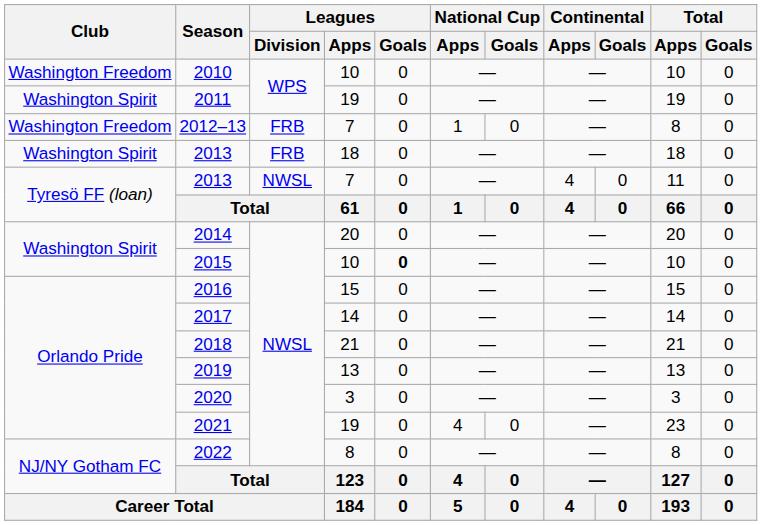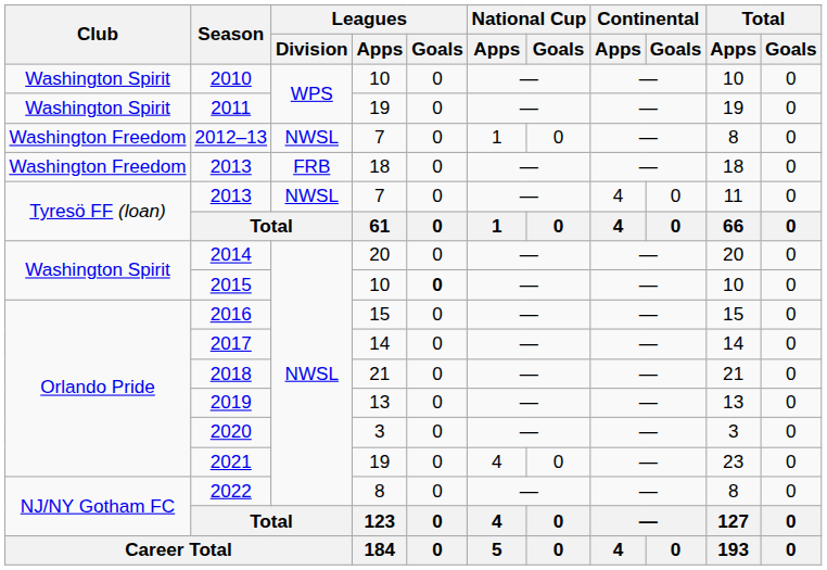 <table class="wikitable" style="text-align: center">
 <tr>
 <th rowspan="2">Club</th>
 <th rowspan="2">Season</th>
 <th colspan="3">Leagues</th>
 <th colspan="2">National Cup</th>
 <th colspan="2">Continental</th>
 <th colspan="2">Total</th>
 </tr>
 <tr>
 <th>Division</th>
 <th>Apps</th>
 <th>Goals</th>
 <th>Apps</th>
 <th>Goals</th>
 <th>Apps</th>
 <th>Goals</th>
 <th>Apps</th>
 <th>Goals</th>
 </tr>
 <tr>
-<td><a href='#'>Washington Freedom</a></td>
+<td><a href='#'>Washington Spirit</a></td>
 <td><a href='#'>2010</a></td>
 <td rowspan="2"><a href='#'>WPS</a></td>
 <td>10</td>
 <td>0</td>
 <td colspan="2">—</td>
 <td colspan="2">—</td>
 <td>10</td>
 <td>0</td>
 </tr>
 <tr>
 <td><a href='#'>Washington Spirit</a></td>
 <td><a href='#'>2011</a></td>
 <td>19</td>
 <td>0</td>
 <td colspan="2">—</td>
 <td colspan="2">—</td>
 <td>19</td>
 <td>0</td>
 </tr>
 <tr>
 <td><a href='#'>Washington Freedom</a></td>
 <td><a href='#'>2012–13</a></td>
-<td><a href='#'>FRB</a></td>
+<td><a href='#'>NWSL</a></td>
 <td>7</td>
 <td>0</td>
 <td>1</td>
 <td>0</td>
 <td colspan="2">—</td>
 <td>8</td>
 <td>0</td>
 </tr>
 <tr>
-<td><a href='#'>Washington Spirit</a></td>
+<td><a href='#'>Washington Freedom</a></td>
 <td><a href='#'>2013</a></td>
 <td><a href='#'>FRB</a></td>
 <td>18</td>
 <td>0</td>
 <td colspan="2">—</td>
 <td colspan="2">—</td>
 <td>18</td>
 <td>0</td>
 </tr>
 <tr>
 <td rowspan="2"><a href='#'>Tyresö FF</a> <em>(loan)</em></td>
 <td><a href='#'>2013</a></td>
 <td><a href='#'>NWSL</a></td>
 <td>7</td>
 <td>0</td>
 <td colspan="2">—</td>
 <td>4</td>
 <td>0</td>
 <td>11</td>
 <td>0</td>
 </tr>
 <tr>
 <th colspan="2">Total</th>
 <th>61</th>
 <th>0</th>
 <th>1</th>
 <th>0</th>
 <th>4</th>
 <th>0</th>
 <th>66</th>
 <th>0</th>
 </tr>
 <tr>
 <td rowspan="2"><a href='#'>Washington Spirit</a></td>
 <td><a href='#'>2014</a></td>
 <td rowspan="9"><a href='#'>NWSL</a></td>
 <td>20</td>
 <td>0</td>
 <td colspan="2">—</td>
 <td colspan="2">—</td>
 <td>20</td>
 <td>0</td>
 </tr>
 <tr>
 <td><a href='#'>2015</a></td>
 <td>10</td>
 <td><strong>0</strong></td>
 <td colspan="2">—</td>
 <td colspan="2">—</td>
 <td>10</td>
 <td>0</td>
 </tr>
 <tr>
 <td rowspan="6"><a href='#'>Orlando Pride</a></td>
 <td><a href='#'>2016</a></td>
 <td>15</td>
 <td>0</td>
 <td colspan="2">—</td>
 <td colspan="2">—</td>
 <td>15</td>
 <td>0</td>
 </tr>
 <tr>
 <td><a href='#'>2017</a></td>
 <td>14</td>
 <td>0</td>
 <td colspan="2">—</td>
 <td colspan="2">—</td>
 <td>14</td>
 <td>0</td>
 </tr>
 <tr>
 <td><a href='#'>2018</a></td>
 <td>21</td>
 <td>0</td>
 <td colspan="2">—</td>
 <td colspan="2">—</td>
 <td>21</td>
 <td>0</td>
 </tr>
 <tr>
 <td><a href='#'>2019</a></td>
 <td>13</td>
 <td>0</td>
 <td colspan="2">—</td>
 <td colspan="2">—</td>
 <td>13</td>
 <td>0</td>
 </tr>
 <tr>
 <td><a href='#'>2020</a></td>
 <td>3</td>
 <td>0</td>
 <td colspan="2">—</td>
 <td colspan="2">—</td>
 <td>3</td>
 <td>0</td>
 </tr>
 <tr>
 <td><a href='#'>2021</a></td>
 <td>19</td>
 <td>0</td>
 <td>4</td>
 <td>0</td>
 <td colspan="2">—</td>
 <td>23</td>
 <td>0</td>
 </tr>
 <tr>
 <td rowspan="2"><a href='#'>NJ/NY Gotham FC</a></td>
 <td><a href='#'>2022</a></td>
 <td>8</td>
 <td>0</td>
 <td colspan="2">—</td>
 <td colspan="2">—</td>
 <td>8</td>
 <td>0</td>
 </tr>
 <tr>
 <th colspan="2">Total</th>
 <th>123</th>
 <th>0</th>
 <th>4</th>
 <th>0</th>
 <th colspan="2">—</th>
 <th>127</th>
 <th>0</th>
 </tr>
 <tr>
 <th colspan="3">Career Total</th>
 <th>184</th>
 <th>0</th>
 <th>5</th>
 <th>0</th>
 <th>4</th>
 <th>0</th>
 <th>193</th>
 <th>0</th>
 </tr>
 </table>
